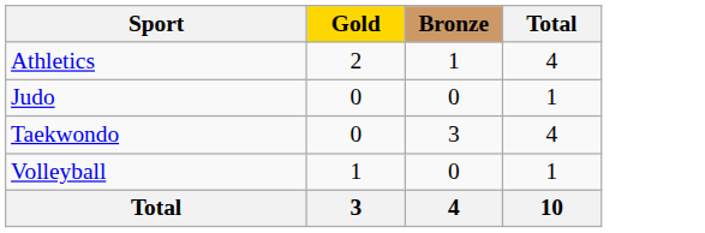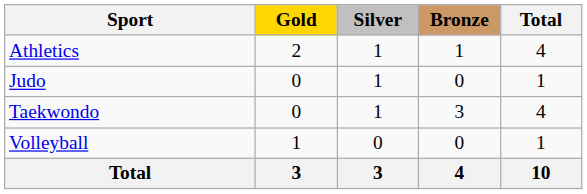 <table class="wikitable" style="text-align:center;">
 <tr>
 <th width=200>Sport</th>
 <td bgcolor=gold width=60><strong>Gold</strong></td>
+<td bgcolor=silver width=60><strong>Silver</strong></td>
 <td bgcolor=#cc9966 width=60><strong>Bronze</strong></td>
 <th width=60>Total</th>
 </tr>
 <tr>
 <td align=left><a href='#'>Athletics</a></td>
 <td>2</td>
 <td>1</td>
+<td>1</td>
 <td>4</td>
 </tr>
 <tr>
 <td align=left><a href='#'>Judo</a></td>
 <td>0</td>
+<td>1</td>
 <td>0</td>
 <td>1</td>
 </tr>
 <tr>
 <td align=left><a href='#'>Taekwondo</a></td>
 <td>0</td>
+<td>1</td>
 <td>3</td>
 <td>4</td>
 </tr>
 <tr>
 <td align=left><a href='#'>Volleyball</a></td>
 <td>1</td>
 <td>0</td>
+<td>0</td>
 <td>1</td>
 </tr>
 <tr>
 <th>Total</th>
 <th>3</th>
+<th>3</th>
 <th>4</th>
 <th>10</th>
 </tr>
 </table>
